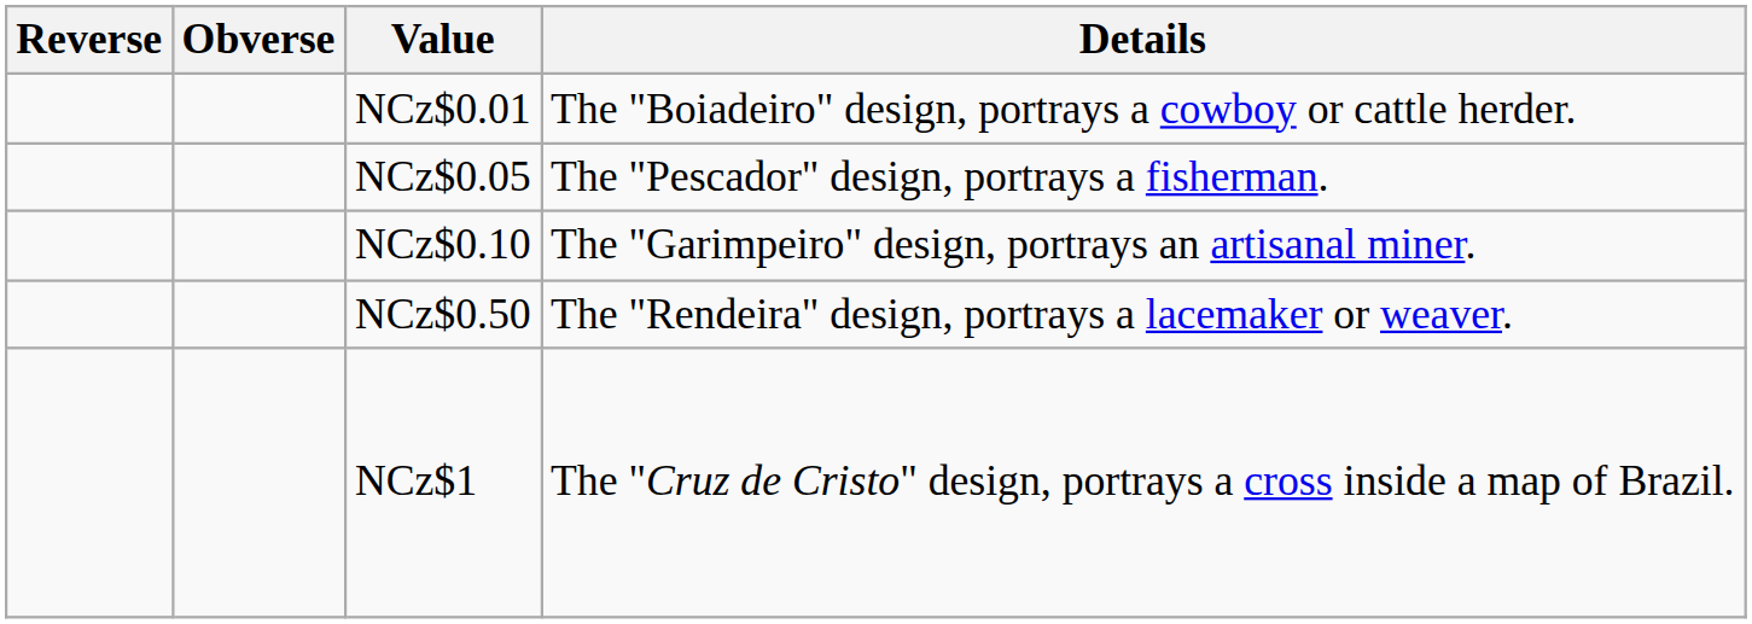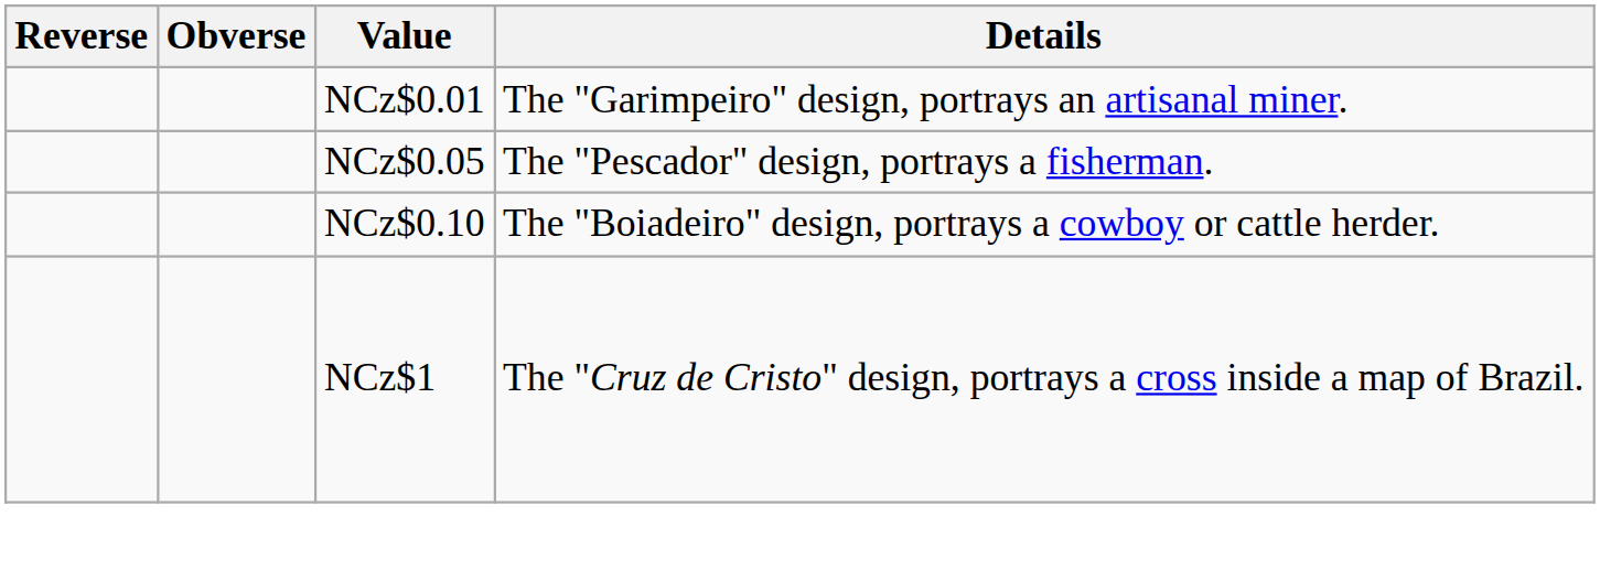 <table class="wikitable">
 <tr>
 <th>Reverse</th>
 <th>Obverse</th>
 <th>Value</th>
 <th>Details</th>
 </tr>
 <tr>
 <td></td>
 <td></td>
 <td>NCz$0.01</td>
-<td>The "Boiadeiro" design, portrays a <a href='#'>cowboy</a> or cattle herder.</td>
+<td>The "Garimpeiro" design, portrays an <a href='#'>artisanal miner</a>.</td>
 </tr>
 <tr>
 <td></td>
 <td></td>
 <td>NCz$0.05</td>
 <td>The "Pescador" design, portrays a <a href='#'>fisherman</a>.</td>
 </tr>
 <tr>
 <td></td>
 <td></td>
 <td>NCz$0.10</td>
-<td>The "Garimpeiro" design, portrays an <a href='#'>artisanal miner</a>.</td>
-</tr>
-<tr>
-<td></td>
-<td></td>
-<td>NCz$0.50</td>
-<td>The "Rendeira" design, portrays a <a href='#'>lacemaker</a> or <a href='#'>weaver</a>.</td>
+<td>The "Boiadeiro" design, portrays a <a href='#'>cowboy</a> or cattle herder.</td>
 </tr>
 <tr style="height:100px;">
 <td></td>
 <td></td>
 <td>NCz$1</td>
 <td>The "<em>Cruz de Cristo</em>" design, portrays a <a href='#'>cross</a> inside a map of Brazil.</td>
 </tr>
 </table>
